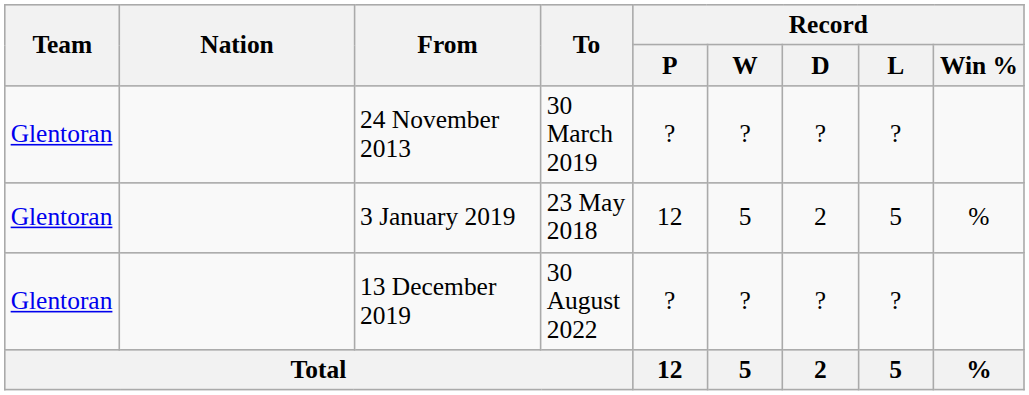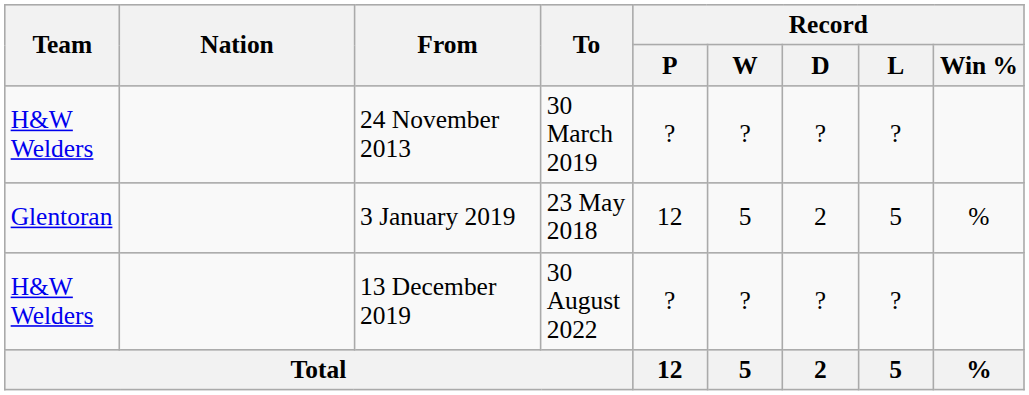 <table class="wikitable" style="text-align: center">
 <tr>
 <th rowspan=2! width=65>Team</th>
 <th rowspan=2! width=140>Nation</th>
 <th rowspan=2! width=110>From</th>
 <th rowspan=2! width=50>To</th>
 <th colspan=8>Record</th>
 </tr>
 <tr>
 <th width=40>P</th>
 <th width=40>W</th>
 <th width=40>D</th>
 <th width=40>L</th>
 <th width=50>Win %</th>
 </tr>
 <tr>
-<td align="left"><a href='#'>Glentoran</a></td>
+<td align="left"><a href='#'>H&W Welders</a></td>
 <td align="left"></td>
 <td align=left>24 November 2013</td>
 <td align=left>30 March 2019</td>
 <td>?</td>
 <td>?</td>
 <td>?</td>
 <td>?</td>
 <td></td>
 </tr>
 <tr>
 <td align="left"><a href='#'>Glentoran</a></td>
 <td align="left"></td>
 <td align=left>3 January 2019</td>
 <td align=left>23 May 2018</td>
 <td>12</td>
 <td>5</td>
 <td>2</td>
 <td>5</td>
 <td>%</td>
 </tr>
 <tr>
-<td align="left"><a href='#'>Glentoran</a></td>
+<td align="left"><a href='#'>H&W Welders</a></td>
 <td align="left"></td>
 <td align=left>13 December 2019</td>
 <td align=left>30 August 2022</td>
 <td>?</td>
 <td>?</td>
 <td>?</td>
 <td>?</td>
 <td></td>
 </tr>
 <tr>
 <th align="center" colspan="4">Total</th>
 <th>12</th>
 <th>5</th>
 <th>2</th>
 <th>5</th>
 <th>%</th>
 </tr>
 </table>
